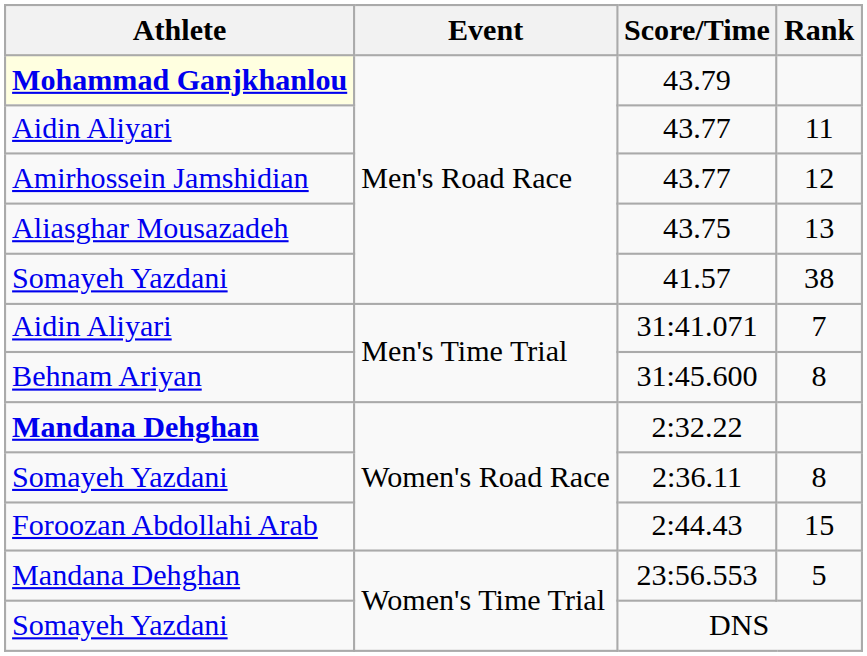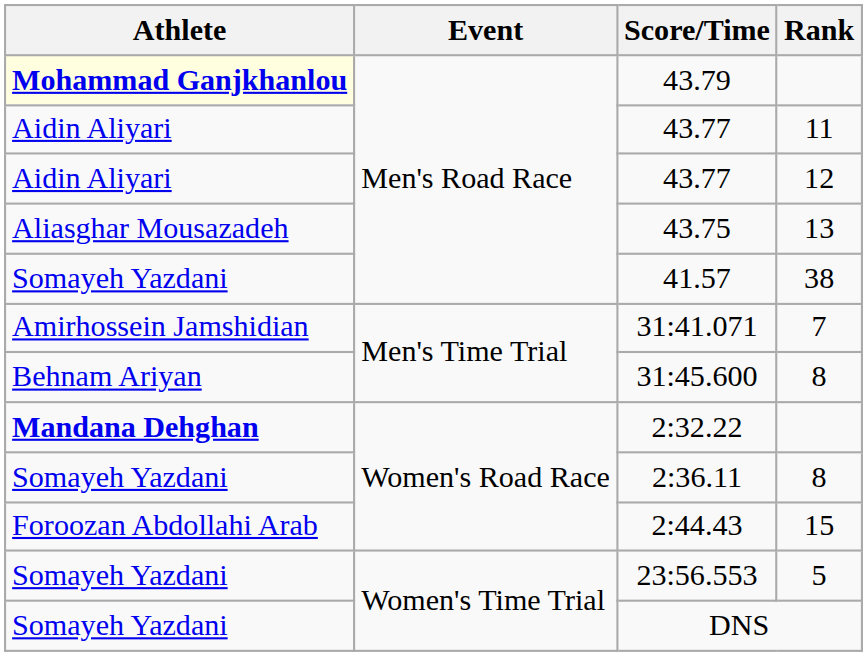 <table class="wikitable" style="font-size:90%;">
 <tr>
 <th>Athlete</th>
 <th>Event</th>
 <th>Score/Time</th>
 <th>Rank</th>
 </tr>
 <tr align=center>
 <td align=left style="background: lightyellow;"><strong><a href='#'>Mohammad Ganjkhanlou</a></strong></td>
 <td align=left rowspan=5>Men's Road Race</td>
 <td>43.79</td>
 <td></td>
 </tr>
 <tr align=center>
 <td align=left><a href='#'>Aidin Aliyari</a></td>
 <td>43.77</td>
 <td>11</td>
 </tr>
 <tr align=center>
-<td align=left><a href='#'>Amirhossein Jamshidian</a></td>
+<td align=left><a href='#'>Aidin Aliyari</a></td>
 <td>43.77</td>
 <td>12</td>
 </tr>
 <tr align=center>
 <td align=left><a href='#'>Aliasghar Mousazadeh</a></td>
 <td>43.75</td>
 <td>13</td>
 </tr>
 <tr align=center>
 <td align=left><a href='#'>Somayeh Yazdani</a></td>
 <td>41.57</td>
 <td>38</td>
 </tr>
 <tr align=center>
-<td align=left><a href='#'>Aidin Aliyari</a></td>
+<td align=left><a href='#'>Amirhossein Jamshidian</a></td>
 <td align=left rowspan=2>Men's Time Trial</td>
 <td>31:41.071</td>
 <td>7</td>
 </tr>
 <tr align=center>
 <td align=left><a href='#'>Behnam Ariyan</a></td>
 <td>31:45.600</td>
 <td>8</td>
 </tr>
 <tr align=center>
 <td align=left><strong><a href='#'>Mandana Dehghan</a></strong></td>
 <td align=left rowspan=3>Women's Road Race</td>
 <td>2:32.22</td>
 <td></td>
 </tr>
 <tr align=center>
 <td align=left><a href='#'>Somayeh Yazdani</a></td>
 <td>2:36.11</td>
 <td>8</td>
 </tr>
 <tr align=center>
 <td align=left><a href='#'>Foroozan Abdollahi Arab</a></td>
 <td>2:44.43</td>
 <td>15</td>
 </tr>
 <tr align=center>
-<td align=left><a href='#'>Mandana Dehghan</a></td>
+<td align=left><a href='#'>Somayeh Yazdani</a></td>
 <td align=left rowspan=2>Women's Time Trial</td>
 <td>23:56.553</td>
 <td>5</td>
 </tr>
 <tr align=center>
 <td align=left><a href='#'>Somayeh Yazdani</a></td>
 <td colspan=2>DNS</td>
 </tr>
 </table>
